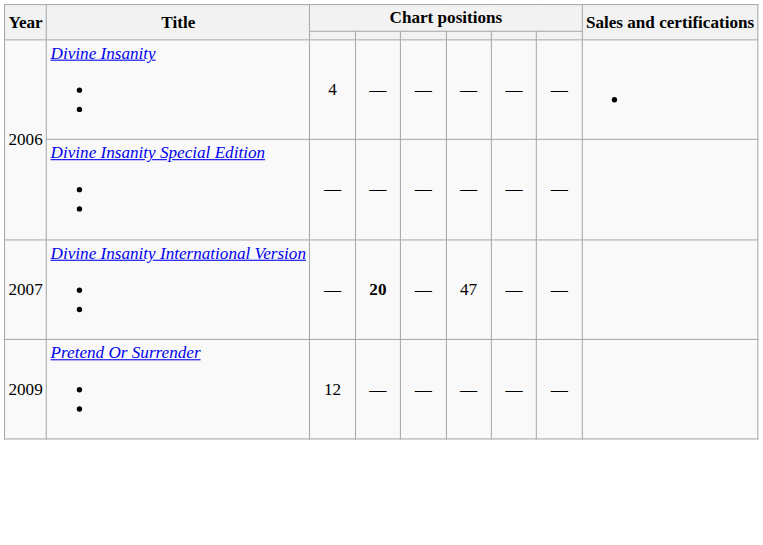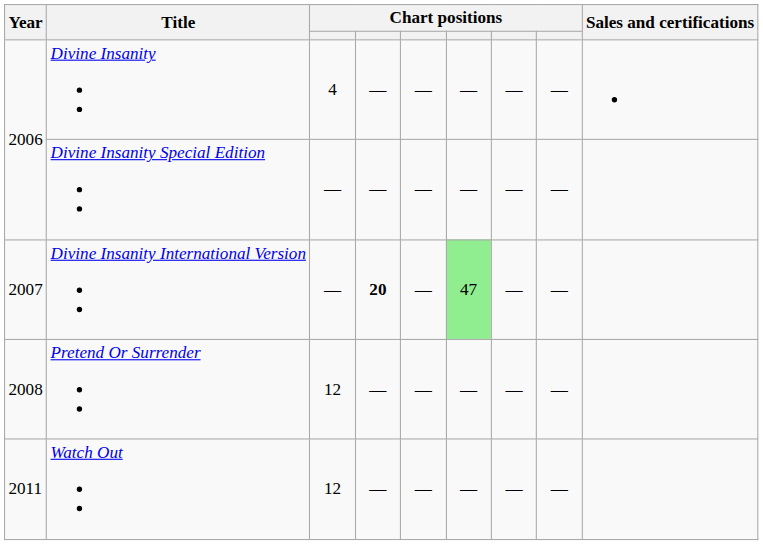 <table class="wikitable">
 <tr>
 <th rowspan="2">Year</th>
 <th rowspan="2">Title</th>
 <th colspan="6">Chart positions</th>
 <th rowspan="2">Sales and certifications</th>
 </tr>
 <tr>
 <th width="35"></th>
 <th width="35"></th>
 <th width="35"></th>
 <th width="35"></th>
 <th width="35"></th>
 <th width="35"></th>
 </tr>
 <tr>
 <td rowspan="2">2006</td>
 <td><em><a href='#'>Divine Insanity</a></em><br><ul><li></li><li></li></ul></td>
 <td align="center">4</td>
 <td align="center">—</td>
 <td align="center">—</td>
 <td align="center">—</td>
 <td align="center">—</td>
 <td align="center">—</td>
 <td align="left"><br><ul><li></li></ul></td>
 </tr>
 <tr>
 <td><em><a href='#'>Divine Insanity Special Edition</a></em><br><ul><li></li><li></li></ul></td>
 <td align="center">—</td>
 <td align="center">—</td>
 <td align="center">—</td>
 <td align="center">—</td>
 <td align="center">—</td>
 <td align="center">—</td>
 <td align="left"></td>
 </tr>
 <tr>
 <td>2007</td>
 <td><em><a href='#'>Divine Insanity International Version</a></em><br><ul><li></li><li></li></ul></td>
 <td align="center">—</td>
 <td align="center"><strong>20</strong></td>
 <td align="center">—</td>
-<td align="center">47</td>
+<td align="center" style="background: lightgreen;">47</td>
 <td align="center">—</td>
 <td align="center">—</td>
 <td align="left"></td>
 </tr>
 <tr>
-<td>2009</td>
+<td>2008</td>
 <td><em><a href='#'>Pretend Or Surrender</a></em><br><ul><li></li><li></li></ul></td>
 <td align="center">12</td>
 <td align="center">—</td>
 <td align="center">—</td>
 <td align="center">—</td>
 <td align="center">—</td>
 <td align="center">—</td>
 <td align="left"></td>
 </tr>
+<tr>
+<td>2011</td>
+<td><em><a href='#'>Watch Out</a></em><br><ul><li></li><li></li></ul></td>
+<td align="center">12</td>
+<td align="center">—</td>
+<td align="center">—</td>
+<td align="center">—</td>
+<td align="center">—</td>
+<td align="center">—</td>
+<td align="left"></td>
+</tr>
 </table>
